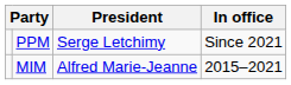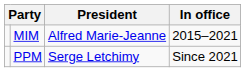 <table class="wikitable">
 <tr>
 <th colspan="2">Party</th>
 <th>President</th>
 <th>In office</th>
 </tr>
 <tr>
 <td></td>
+<td><a href='#'>MIM</a></td>
+<td><a href='#'>Alfred Marie-Jeanne</a></td>
+<td>2015–2021</td>
+</tr>
+<tr>
+<td></td>
 <td><a href='#'>PPM</a></td>
 <td><a href='#'>Serge Letchimy</a></td>
 <td>Since 2021</td>
 </tr>
-<tr>
-<td></td>
-<td><a href='#'>MIM</a></td>
-<td><a href='#'>Alfred Marie-Jeanne</a></td>
-<td>2015–2021</td>
-</tr>
 </table>
